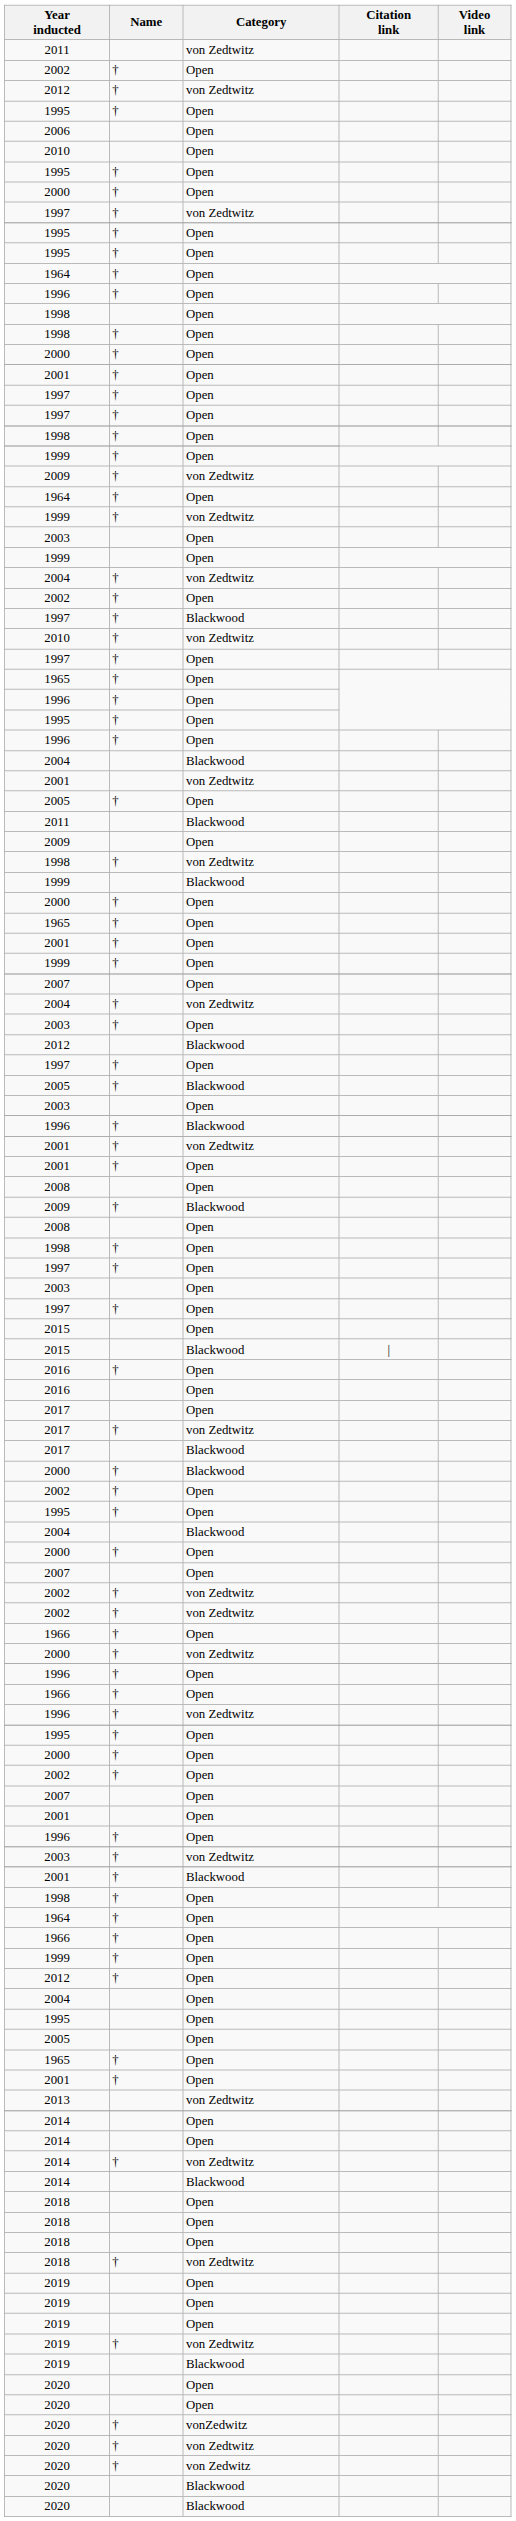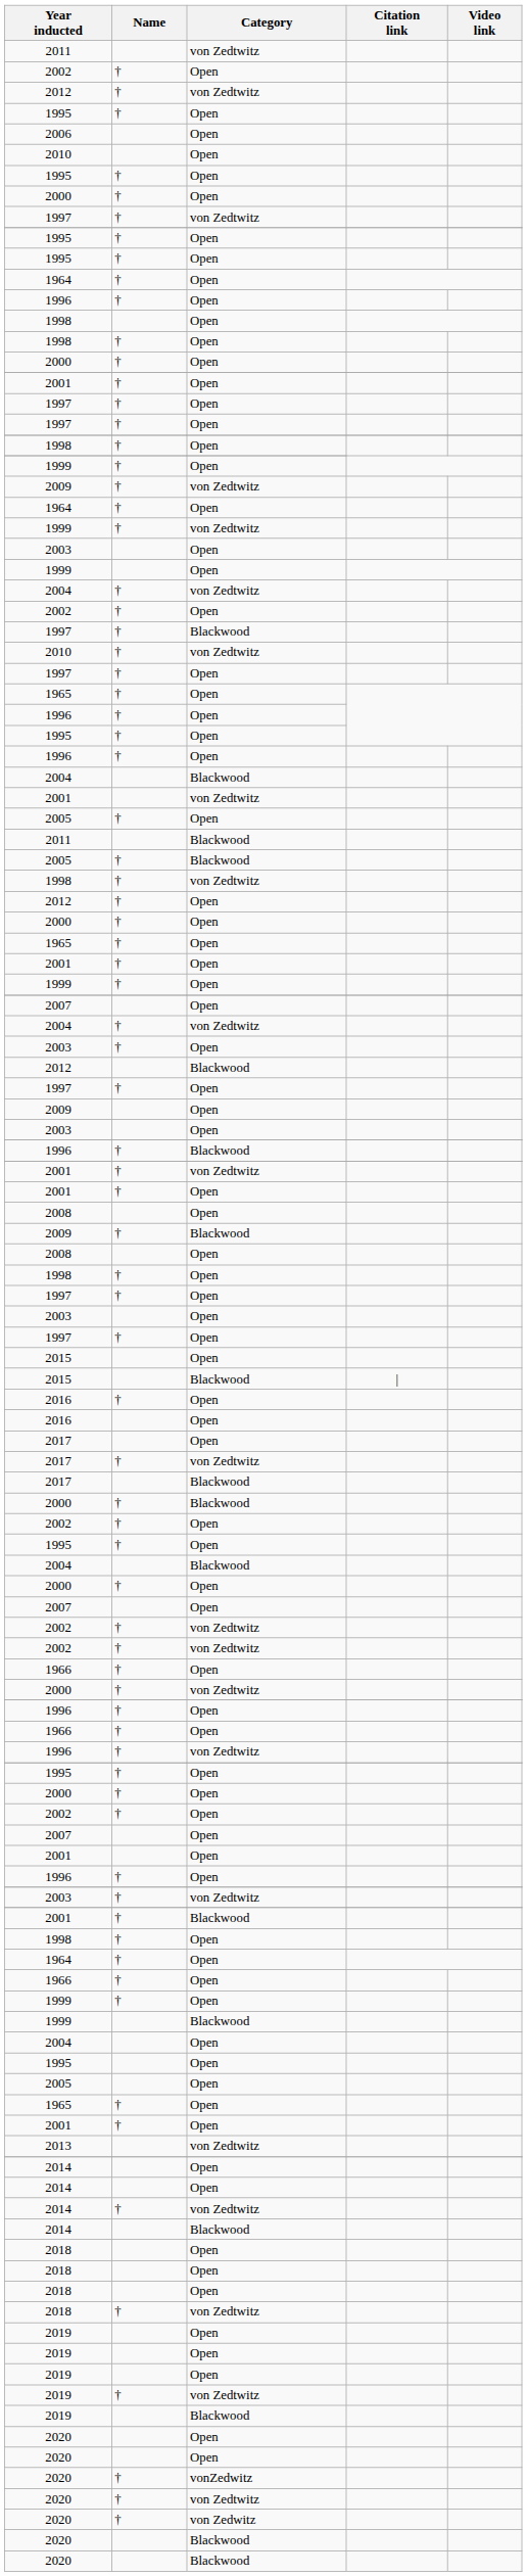 <table class="wikitable collapsible collapsed sortable" style="float:right; width: 40%; margin-left:5px;">
 <tr>
 <th>Year<br>inducted</th>
 <th>Name</th>
 <th>Category</th>
 <th class="unsortable align=center">Citation<br>link</th>
 <th class="unsortable align=center">Video<br>link</th>
 </tr>
 <tr>
 <td align="center">2011</td>
 <td> </td>
 <td>von Zedtwitz</td>
 <td align="center"> </td>
 <td></td>
 </tr>
 <tr>
 <td align="center">2002</td>
 <td> †</td>
 <td>Open</td>
 <td align="center"> </td>
 <td></td>
 </tr>
 <tr>
 <td align="center">2012</td>
 <td> †</td>
 <td>von Zedtwitz</td>
 <td align="center"> </td>
 <td></td>
 </tr>
 <tr>
 <td align="center">1995</td>
 <td> †</td>
 <td>Open</td>
 <td align="center"> </td>
 <td></td>
 </tr>
 <tr>
 <td align="center">2006</td>
 <td></td>
 <td>Open</td>
 <td align="center"> </td>
 <td></td>
 </tr>
 <tr>
 <td align="center">2010</td>
 <td></td>
 <td>Open</td>
 <td align="center"> </td>
 <td> </td>
 </tr>
 <tr>
 <td align="center">1995</td>
 <td> †</td>
 <td>Open</td>
 <td align="center"> </td>
 <td></td>
 </tr>
 <tr>
 <td align="center">2000</td>
 <td> †</td>
 <td>Open</td>
 <td align="center"> </td>
 <td></td>
 </tr>
 <tr>
 <td align="center">1997</td>
 <td> †</td>
 <td>von Zedtwitz</td>
 <td align="center"> </td>
 <td></td>
 </tr>
 <tr>
 </tr>
 <tr>
 </tr>
 <tr>
 <td align="center">1995</td>
 <td> †</td>
 <td>Open</td>
 <td align="center"> </td>
 <td></td>
 </tr>
 <tr>
 <td align="center">1995</td>
 <td> †</td>
 <td>Open</td>
 <td align="center"> </td>
 <td></td>
 </tr>
 <tr>
 <td align="center">1964</td>
 <td> †</td>
 <td>Open <br></td>
 </tr>
 <tr>
 <td align="center">1996</td>
 <td> †</td>
 <td>Open</td>
 <td align="center"> </td>
 <td></td>
 </tr>
 <tr>
 <td align="center">1998</td>
 <td></td>
 <td>Open<br></td>
 </tr>
 <tr>
 <td align="center">1998</td>
 <td> †</td>
 <td>Open</td>
 <td align="center"> </td>
 <td></td>
 </tr>
 <tr>
 <td align="center">2000</td>
 <td> †</td>
 <td>Open</td>
 <td align="center"> </td>
 <td></td>
 </tr>
 <tr>
 </tr>
 <tr>
 <td align="center">2001</td>
 <td> †</td>
 <td>Open</td>
 <td align="center"> </td>
 <td></td>
 </tr>
 <tr>
 <td align="center">1997</td>
 <td> †</td>
 <td>Open</td>
 <td align="center"> </td>
 <td></td>
 </tr>
 <tr>
 <td align="center">1997</td>
 <td> †</td>
 <td>Open</td>
 <td align="center"> </td>
 <td></td>
 </tr>
 <tr>
 </tr>
 <tr>
 <td align="center">1998</td>
 <td> †</td>
 <td>Open</td>
 <td align="center"> </td>
 <td></td>
 </tr>
 <tr>
 </tr>
 <tr>
 <td align="center">1999</td>
 <td> †</td>
 <td>Open<br></td>
 </tr>
 <tr>
 <td align="center">2009</td>
 <td> †</td>
 <td>von Zedtwitz</td>
 <td align="center"> </td>
 <td></td>
 </tr>
 <tr>
 <td align="center">1964</td>
 <td> †</td>
 <td>Open</td>
 <td align="center"> </td>
 <td></td>
 </tr>
 <tr>
 <td align="center">1999</td>
 <td> †</td>
 <td>von Zedtwitz</td>
 <td align="center"> </td>
 <td></td>
 </tr>
 <tr>
 <td align="center">2003</td>
 <td></td>
 <td>Open</td>
 <td align="center"> </td>
 <td> </td>
 </tr>
 <tr>
 <td align="center">1999</td>
 <td></td>
 <td>Open<br></td>
 </tr>
 <tr>
 <td align="center">2004</td>
 <td> †</td>
 <td>von Zedtwitz</td>
 <td align="center"> </td>
 <td></td>
 </tr>
 <tr>
 <td align="center">2002</td>
 <td> †</td>
 <td>Open</td>
 <td align="center"> </td>
 <td></td>
 </tr>
 <tr>
 <td align="center">1997</td>
 <td> †</td>
 <td>Blackwood</td>
 <td align="center"> </td>
 <td></td>
 </tr>
 <tr>
 <td align="center">2010</td>
 <td> †</td>
 <td>von Zedtwitz</td>
 <td align="center"> </td>
 <td></td>
 </tr>
 <tr>
 <td align="center">1997</td>
 <td> †</td>
 <td>Open</td>
 <td align="center"> </td>
 <td></td>
 </tr>
 <tr>
 <td align="center">1965</td>
 <td> †</td>
 <td>Open <br></td>
 </tr>
 <tr>
 <td align="center">1996</td>
 <td> †</td>
 <td>Open<br></td>
 </tr>
 <tr>
 <td align="center">1995</td>
 <td> †</td>
 <td>Open<br></td>
 </tr>
 <tr>
 <td align="center">1996</td>
 <td> †</td>
 <td>Open</td>
 <td align="center"> </td>
 <td></td>
 </tr>
 <tr>
 <td align="center">2004</td>
 <td></td>
 <td>Blackwood</td>
 <td align="center"> </td>
 <td></td>
 </tr>
 <tr>
 <td align="center">2001</td>
 <td></td>
 <td>von Zedtwitz</td>
 <td align="center"> </td>
 <td> </td>
 </tr>
 <tr>
 <td align="center">2005</td>
 <td> †</td>
 <td>Open</td>
 <td align="center"> </td>
 <td> </td>
 </tr>
 <tr>
 <td align="center">2011</td>
 <td></td>
 <td>Blackwood</td>
 <td align="center"> </td>
 <td> </td>
 </tr>
 <tr>
-<td align="center">2009</td>
+<td align="center">2005</td>
+<td> †</td>
+<td>Blackwood</td>
+<td align="center"> </td>
 <td></td>
-<td>Open</td>
-<td align="center"> </td>
-<td> </td>
 </tr>
 <tr>
 <td align="center">1998</td>
 <td> †</td>
 <td>von Zedtwitz</td>
 <td align="center"></td>
 <td></td>
 </tr>
 <tr>
-<td align="center">1999</td>
+<td align="center">2012</td>
+<td> †</td>
+<td>Open</td>
+<td align="center"> </td>
 <td></td>
-<td>Blackwood</td>
-<td align="center"> </td>
-<td> </td>
 </tr>
 <tr>
 <td align="center">2000</td>
 <td> †</td>
 <td>Open</td>
 <td align="center"> </td>
 <td> </td>
 </tr>
 <tr>
 <td align="center">1965</td>
 <td> †</td>
 <td>Open</td>
 <td align="center"></td>
 <td></td>
 </tr>
 <tr>
 <td align="center">2001</td>
 <td> †</td>
 <td>Open</td>
 <td align="center"> </td>
 <td></td>
 </tr>
 <tr>
 <td align="center">1999</td>
 <td> †</td>
 <td>Open</td>
 <td align="center"> </td>
 <td></td>
 </tr>
 <tr>
 </tr>
 <tr>
 <td align="center">2007</td>
 <td></td>
 <td>Open</td>
 <td align="center"> </td>
 <td><br> </td>
 </tr>
 <tr>
 <td align="center">2004</td>
 <td> †</td>
 <td>von Zedtwitz</td>
 <td align="center"> </td>
 <td></td>
 </tr>
 <tr>
 <td align="center">2003</td>
 <td> †</td>
 <td>Open</td>
 <td align="center"> </td>
 <td></td>
 </tr>
 <tr>
 <td align="center">2012</td>
 <td></td>
 <td>Blackwood</td>
 <td align="center"> </td>
 <td> </td>
 </tr>
 <tr>
 <td align="center">1997</td>
 <td> †</td>
 <td>Open</td>
 <td align="center"> </td>
 <td></td>
 </tr>
 <tr>
-<td align="center">2005</td>
-<td> †</td>
-<td>Blackwood</td>
+<td align="center">2009</td>
+<td></td>
+<td>Open</td>
 <td align="center"> </td>
-<td></td>
+<td> </td>
 </tr>
 <tr>
 <td align="center">2003</td>
 <td></td>
 <td>Open</td>
 <td align="center"> </td>
 <td></td>
 </tr>
 <tr>
 </tr>
 <tr>
 <td align="center">1996</td>
 <td> †</td>
 <td>Blackwood</td>
 <td align="center"> </td>
 <td></td>
 </tr>
 <tr>
 </tr>
 <tr>
 <td align="center">2001</td>
 <td> †</td>
 <td>von Zedtwitz</td>
 <td align="center"> </td>
 <td> </td>
 </tr>
 <tr>
 <td align="center">2001</td>
 <td> †</td>
 <td>Open</td>
 <td align="center"> </td>
 <td></td>
 </tr>
 <tr>
 <td align="center">2008</td>
 <td></td>
 <td>Open</td>
 <td align="center"></td>
 <td></td>
 </tr>
 <tr>
 <td align="center">2009</td>
 <td> †</td>
 <td>Blackwood</td>
 <td align="center"> </td>
 <td> </td>
 </tr>
 <tr>
 <td align="center">2008</td>
 <td></td>
 <td>Open</td>
 <td align="center"> </td>
 <td> </td>
 </tr>
 <tr>
 <td align="center">1998</td>
 <td> †</td>
 <td>Open</td>
 <td align="center"> </td>
 <td></td>
 </tr>
 <tr>
 <td align="center">1997</td>
 <td> †</td>
 <td>Open</td>
 <td align="center"> </td>
 <td> </td>
 </tr>
 <tr>
 <td align="center">2003</td>
 <td></td>
 <td>Open</td>
 <td align="center"> </td>
 <td> </td>
 </tr>
 <tr>
 <td align="center">1997</td>
 <td> †</td>
 <td>Open</td>
 <td align="center"> </td>
 <td></td>
 </tr>
 <tr>
 <td align="center">2015</td>
 <td></td>
 <td>Open</td>
 <td></td>
 <td align="center">  </td>
 </tr>
 <tr>
 <td align="center">2015</td>
 <td></td>
 <td>Blackwood</td>
 <td align="center">|<br></td>
 </tr>
 <tr>
 <td align="center">2016</td>
 <td> †</td>
 <td>Open</td>
 <td align="center"> </td>
 <td></td>
 </tr>
 <tr>
 <td align="center">2016</td>
 <td></td>
 <td>Open</td>
 <td align="center"></td>
 <td></td>
 </tr>
 <tr>
 <td align="center">2017</td>
 <td></td>
 <td>Open</td>
 <td align="center"> </td>
 <td></td>
 </tr>
 <tr>
 <td align="center">2017</td>
 <td> †</td>
 <td>von Zedtwitz</td>
 <td align="center"> </td>
 <td></td>
 </tr>
 <tr>
 <td align="center">2017</td>
 <td></td>
 <td>Blackwood</td>
 <td align="center"> </td>
 <td></td>
 </tr>
 <tr>
 <td align="center">2000</td>
 <td> †</td>
 <td>Blackwood</td>
 <td align="center"> </td>
 <td></td>
 </tr>
 <tr>
 <td align="center">2002</td>
 <td> †</td>
 <td>Open</td>
 <td align="center"> </td>
 <td></td>
 </tr>
 <tr>
 <td align="center">1995</td>
 <td> †</td>
 <td>Open</td>
 <td align="center"> </td>
 <td></td>
 </tr>
 <tr>
 <td align="center">2004</td>
 <td></td>
 <td>Blackwood </td>
 <td align="center"> </td>
 <td></td>
 </tr>
 <tr>
 <td align="center">2000</td>
 <td> †</td>
 <td>Open</td>
 <td align="center"> </td>
 <td></td>
 </tr>
 <tr>
 <td align="center">2007</td>
 <td></td>
 <td>Open</td>
 <td align="center"> </td>
 <td> </td>
 </tr>
 <tr>
 <td align="center">2002</td>
 <td> †</td>
 <td>von Zedtwitz</td>
 <td align="center"> </td>
 <td> </td>
 </tr>
 <tr>
 <td align="center">2002</td>
 <td> †</td>
 <td>von Zedtwitz</td>
 <td align="center"> </td>
 <td></td>
 </tr>
 <tr>
 <td align="center">1966</td>
 <td> †</td>
 <td>Open </td>
 <td align="center"> </td>
 <td></td>
 </tr>
 <tr>
 <td align="center">2000</td>
 <td> †</td>
 <td>von Zedtwitz</td>
 <td align="center"> </td>
 <td></td>
 </tr>
 <tr>
 </tr>
 <tr>
 <td align="center">1996</td>
 <td> †</td>
 <td>Open</td>
 <td align="center"> </td>
 <td> </td>
 </tr>
 <tr>
 <td align="center">1966</td>
 <td> †</td>
 <td>Open </td>
 <td align="center"> </td>
 <td></td>
 </tr>
 <tr>
 <td align="center">1996</td>
 <td> †</td>
 <td>von Zedtwitz</td>
 <td align="center"> </td>
 <td></td>
 </tr>
 <tr>
 </tr>
 <tr>
 <td align="center">1995</td>
 <td> †</td>
 <td>Open</td>
 <td align="center"> </td>
 <td></td>
 </tr>
 <tr>
 <td align="center">2000</td>
 <td> †</td>
 <td>Open</td>
 <td align="center"> </td>
 <td></td>
 </tr>
 <tr>
 <td align="center">2002</td>
 <td> †</td>
 <td>Open</td>
 <td align="center"> </td>
 <td></td>
 </tr>
 <tr>
 <td align="center">2007</td>
 <td></td>
 <td>Open</td>
 <td align="center"> </td>
 <td> </td>
 </tr>
 <tr>
 <td align="center">2001</td>
 <td></td>
 <td>Open</td>
 <td align="center"> </td>
 <td></td>
 </tr>
 <tr>
 <td align="center">1996</td>
 <td> †</td>
 <td>Open</td>
 <td align="center"> </td>
 <td></td>
 </tr>
 <tr>
 </tr>
 <tr>
 <td align="center">2003</td>
 <td> †</td>
 <td>von Zedtwitz</td>
 <td align="center"> </td>
 <td></td>
 </tr>
 <tr>
 </tr>
 <tr>
 <td align="center">2001</td>
 <td> †</td>
 <td>Blackwood</td>
 <td align="center"> </td>
 <td></td>
 </tr>
 <tr>
 <td align="center">1998</td>
 <td> †</td>
 <td>Open</td>
 <td align="center"> </td>
 <td></td>
 </tr>
 <tr>
 <td align="center">1964</td>
 <td> †</td>
 <td>Open <br></td>
 </tr>
 <tr>
 <td align="center">1966</td>
 <td> †</td>
 <td>Open </td>
 <td align="center"> </td>
 <td></td>
 </tr>
 <tr>
 <td align="center">1999</td>
 <td> †</td>
 <td>Open</td>
 <td align="center"> </td>
 <td></td>
 </tr>
 <tr>
-<td align="center">2012</td>
-<td> †</td>
-<td>Open</td>
+<td align="center">1999</td>
+<td></td>
+<td>Blackwood</td>
 <td align="center"> </td>
-<td></td>
+<td> </td>
 </tr>
 <tr>
 <td align="center">2004</td>
 <td></td>
 <td>Open</td>
 <td align="center"> </td>
 <td> </td>
 </tr>
 <tr>
 <td align="center">1995</td>
 <td></td>
 <td>Open</td>
 <td align="center"> </td>
 <td></td>
 </tr>
 <tr>
 <td align="center">2005</td>
 <td></td>
 <td>Open</td>
 <td align="center"> </td>
 <td></td>
 </tr>
 <tr>
 <td align="center">1965</td>
 <td> †</td>
 <td>Open </td>
 <td align="center"> </td>
 <td></td>
 </tr>
 <tr>
 <td align="center">2001</td>
 <td> †</td>
 <td>Open</td>
 <td align="center"> </td>
 <td><br></td>
 </tr>
 <tr>
 <td align="center">2013</td>
 <td></td>
 <td>von Zedtwitz  </td>
 <td> </td>
 <td></td>
 </tr>
 <tr>
 </tr>
 <tr>
 <td align="center">2014</td>
 <td></td>
 <td>Open</td>
 <td> </td>
 <td></td>
 </tr>
 <tr>
 <td align="center">2014</td>
 <td></td>
 <td>Open</td>
 <td> </td>
 <td></td>
 </tr>
 <tr>
 <td align="center">2014</td>
 <td> †</td>
 <td>von Zedtwitz</td>
 <td> </td>
 <td></td>
 </tr>
 <tr>
 <td align="center">2014</td>
 <td></td>
 <td>Blackwood</td>
 <td> </td>
 <td></td>
 </tr>
 <tr>
 <td align="center">2018</td>
 <td></td>
 <td>Open</td>
 <td></td>
 <td></td>
 </tr>
 <tr>
 <td align="center">2018</td>
 <td></td>
 <td>Open</td>
 <td></td>
 <td></td>
 </tr>
 <tr>
 <td align="center">2018</td>
 <td></td>
 <td>Open</td>
 <td></td>
 <td></td>
 </tr>
 <tr>
 <td align="center">2018</td>
 <td> †</td>
 <td>von Zedtwitz</td>
 <td></td>
 <td></td>
 </tr>
 <tr>
 <td align="center">2019</td>
 <td></td>
 <td>Open</td>
 <td></td>
 <td></td>
 </tr>
 <tr>
 <td align="center">2019</td>
 <td></td>
 <td>Open</td>
 <td></td>
 <td></td>
 </tr>
 <tr>
 <td align="center">2019</td>
 <td></td>
 <td>Open</td>
 <td></td>
 <td></td>
 </tr>
 <tr>
 <td align="center">2019</td>
 <td> †</td>
 <td>von Zedtwitz</td>
 <td></td>
 <td></td>
 </tr>
 <tr>
 <td align="center">2019</td>
 <td></td>
 <td>Blackwood</td>
 <td></td>
 <td></td>
 </tr>
 <tr>
 <td align="center">2020</td>
 <td></td>
 <td>Open</td>
 <td></td>
 <td></td>
 </tr>
 <tr>
 <td align="center">2020</td>
 <td></td>
 <td>Open</td>
 <td></td>
 <td></td>
 </tr>
 <tr>
 <td align="center">2020</td>
 <td> †</td>
 <td>vonZedwitz</td>
 <td></td>
 <td></td>
 </tr>
 <tr>
 <td align="center">2020</td>
 <td> †</td>
 <td>von Zedtwitz</td>
 <td></td>
 <td></td>
 </tr>
 <tr>
 <td align="center">2020</td>
 <td> †</td>
 <td>von Zedwitz</td>
 <td></td>
 <td></td>
 </tr>
 <tr>
 <td align="center">2020</td>
 <td></td>
 <td>Blackwood</td>
 <td></td>
 <td></td>
 </tr>
 <tr>
 <td align="center">2020</td>
 <td></td>
 <td>Blackwood</td>
 <td></td>
 <td></td>
 </tr>
 </table>
